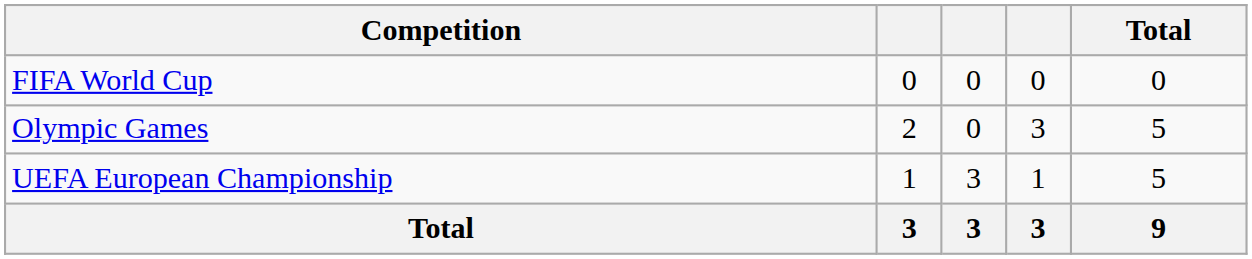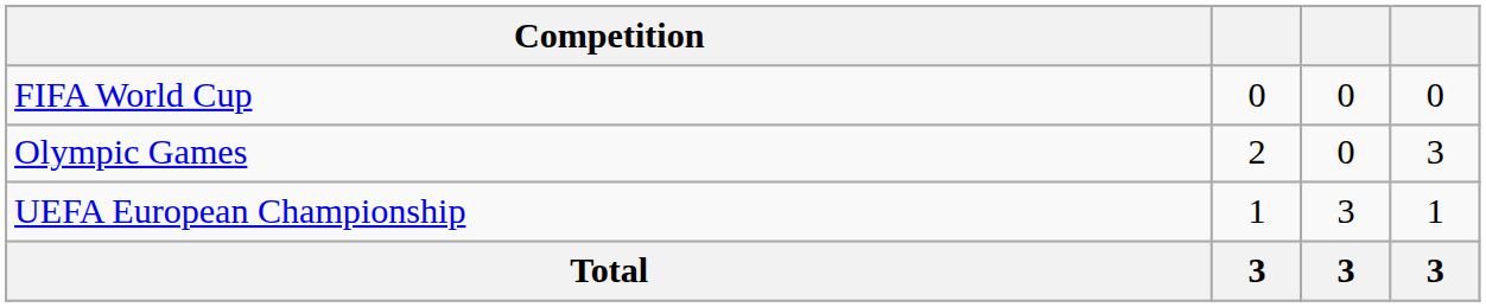 <table class="wikitable" style="width:30%; font-size:90%; text-align:center;">
 <tr>
 <th>Competition</th>
 <th></th>
 <th></th>
 <th></th>
-<th>Total</th>
 </tr>
 <tr>
 <td align=left><a href='#'>FIFA World Cup</a></td>
-<td>0</td>
 <td>0</td>
 <td>0</td>
 <td>0</td>
 </tr>
 <tr>
 <td align="left"><a href='#'>Olympic Games</a></td>
 <td>2</td>
 <td>0</td>
 <td>3</td>
-<td>5</td>
 </tr>
 <tr>
 <td align="left"><a href='#'>UEFA European Championship</a></td>
 <td>1</td>
 <td>3</td>
 <td>1</td>
-<td>5</td>
 </tr>
 <tr>
 <th>Total</th>
 <th>3</th>
 <th>3</th>
 <th>3</th>
-<th>9</th>
 </tr>
 </table>
